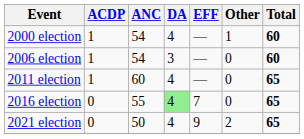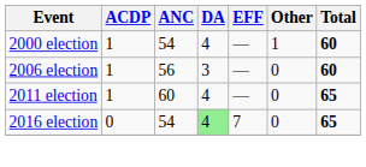 <table class="wikitable">
 <tr>
 <th>Event</th>
 <th><a href='#'>ACDP</a></th>
 <th><a href='#'>ANC</a></th>
 <th><a href='#'>DA</a></th>
 <th><a href='#'>EFF</a></th>
 <th>Other</th>
 <th>Total</th>
 </tr>
 <tr>
 <td><a href='#'>2000 election</a></td>
 <td>1</td>
 <td>54</td>
 <td>4</td>
 <td>—</td>
 <td>1</td>
 <td><strong>60</strong></td>
 </tr>
 <tr>
 <td><a href='#'>2006 election</a></td>
 <td>1</td>
-<td>54</td>
+<td>56</td>
 <td>3</td>
 <td>—</td>
 <td>0</td>
 <td><strong>60</strong></td>
 </tr>
 <tr>
 <td><a href='#'>2011 election</a></td>
 <td>1</td>
 <td>60</td>
 <td>4</td>
 <td>—</td>
 <td>0</td>
 <td><strong>65</strong></td>
 </tr>
 <tr>
 <td><a href='#'>2016 election</a></td>
 <td>0</td>
-<td>55</td>
+<td>54</td>
 <td style="background: lightgreen;">4</td>
 <td>7</td>
 <td>0</td>
 <td><strong>65</strong></td>
 </tr>
 <tr>
-<td><a href='#'>2021 election</a></td>
-<td>0</td>
-<td>50</td>
-<td>4</td>
-<td>9</td>
-<td>2</td>
-<td><strong>65</strong></td>
-</tr>
-<tr>
 </tr>
 </table>
